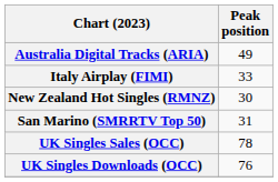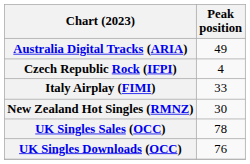 <table class="wikitable sortable plainrowheaders" style="text-align:center">
 <tr>
 <th scope="col">Chart (2023)</th>
 <th scope="col">Peak<br>position</th>
 </tr>
 <tr>
 <th scope="row"><a href='#'>Australia Digital Tracks</a> (<a href='#'>ARIA</a>)</th>
 <td>49</td>
 </tr>
 <tr>
+<th scope="row">Czech Republic <a href='#'>Rock</a> (<a href='#'>IFPI</a>)</th>
+<td>4</td>
+</tr>
+<tr>
 <th scope="row">Italy Airplay (<a href='#'>FIMI</a>)</th>
 <td>33</td>
 </tr>
 <tr>
 <th scope="row">New Zealand Hot Singles (<a href='#'>RMNZ</a>)</th>
 <td>30</td>
-</tr>
-<tr>
-<th scope="row">San Marino (<a href='#'>SMRRTV Top 50</a>)</th>
-<td>31</td>
 </tr>
 <tr>
 <th scope="row"><a href='#'>UK Singles Sales</a> (<a href='#'>OCC</a>)</th>
 <td>78</td>
 </tr>
 <tr>
 <th scope="row"><a href='#'>UK Singles Downloads</a> (<a href='#'>OCC</a>)</th>
 <td>76</td>
 </tr>
 <tr>
 </tr>
 </table>
